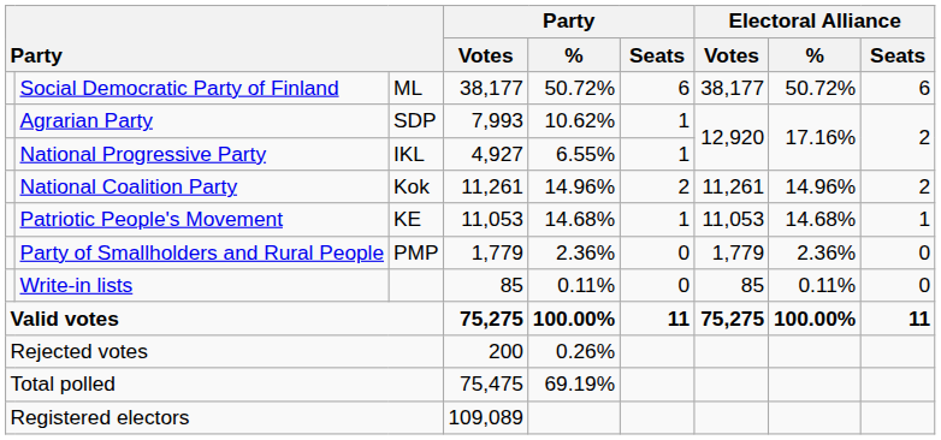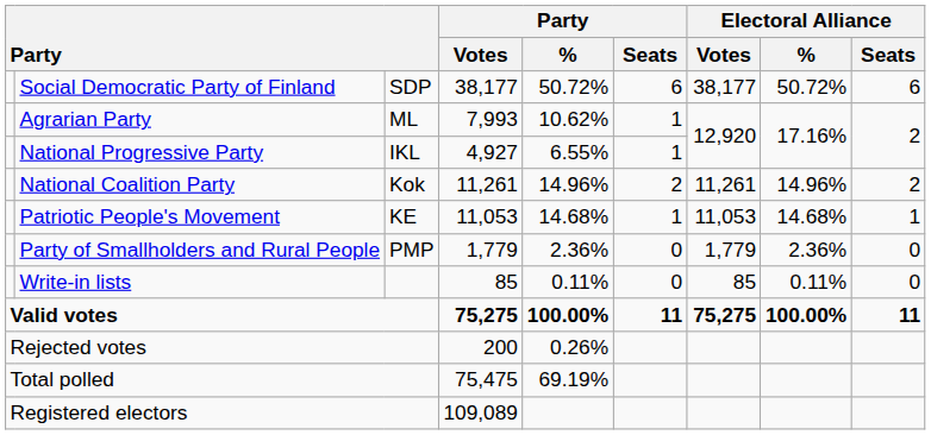 <table class="wikitable" border="1" style="text-align:right;">
 <tr>
 <th style="text-align:left;" valign=bottom rowspan=2 colspan=3>Party</th>
 <th colspan=3>Party</th>
 <th colspan=3>Electoral Alliance</th>
 </tr>
 <tr>
 <th align=center valign=bottom width="50">Votes</th>
 <th align=center valign=bottom width="50">%</th>
 <th align=center valign=bottom width="50">Seats</th>
 <th align=center valign=bottom width="50">Votes</th>
 <th align=center valign=bottom width="50">%</th>
 <th align=center valign=bottom width="50">Seats</th>
 </tr>
 <tr>
 <td></td>
 <td align=left style="white-space: nowrap;"><a href='#'>Social Democratic Party of Finland</a></td>
-<td align=left>ML</td>
+<td align=left>SDP</td>
 <td>38,177</td>
 <td>50.72%</td>
 <td>6</td>
 <td>38,177</td>
 <td>50.72%</td>
 <td>6</td>
 </tr>
 <tr>
 <td></td>
 <td align=left><a href='#'>Agrarian Party</a></td>
-<td align=left>SDP</td>
+<td align=left>ML</td>
 <td>7,993</td>
 <td>10.62%</td>
 <td>1</td>
 <td rowspan=2>12,920</td>
 <td rowspan=2>17.16%</td>
 <td rowspan=2>2</td>
 </tr>
 <tr>
 <td></td>
 <td align=left><a href='#'>National Progressive Party</a></td>
 <td align=left>IKL</td>
 <td>4,927</td>
 <td>6.55%</td>
 <td>1</td>
 </tr>
 <tr>
 <td></td>
 <td align=left><a href='#'>National Coalition Party</a></td>
 <td align=left>Kok</td>
 <td>11,261</td>
 <td>14.96%</td>
 <td>2</td>
 <td>11,261</td>
 <td>14.96%</td>
 <td>2</td>
 </tr>
 <tr>
 <td></td>
 <td align=left><a href='#'>Patriotic People's Movement</a></td>
 <td align=left>KE</td>
 <td>11,053</td>
 <td>14.68%</td>
 <td>1</td>
 <td>11,053</td>
 <td>14.68%</td>
 <td>1</td>
 </tr>
 <tr>
 <td></td>
 <td align=left><a href='#'>Party of Smallholders and Rural People</a></td>
 <td align=left>PMP</td>
 <td>1,779</td>
 <td>2.36%</td>
 <td>0</td>
 <td>1,779</td>
 <td>2.36%</td>
 <td>0</td>
 </tr>
 <tr>
 <td></td>
 <td align=left><a href='#'>Write-in lists</a></td>
 <td align=left></td>
 <td>85</td>
 <td>0.11%</td>
 <td>0</td>
 <td>85</td>
 <td>0.11%</td>
 <td>0</td>
 </tr>
 <tr style="font-weight:bold">
 <td align=left colspan=3>Valid votes</td>
 <td>75,275</td>
 <td>100.00%</td>
 <td>11</td>
 <td>75,275</td>
 <td>100.00%</td>
 <td>11</td>
 </tr>
 <tr>
 <td align=left colspan=3>Rejected votes</td>
 <td>200</td>
 <td>0.26%</td>
 <td></td>
 <td></td>
 <td></td>
 <td></td>
 </tr>
 <tr>
 <td align=left colspan=3>Total polled</td>
 <td>75,475</td>
 <td>69.19%</td>
 <td></td>
 <td></td>
 <td></td>
 <td></td>
 </tr>
 <tr>
 <td align=left colspan=3>Registered electors</td>
 <td>109,089</td>
 <td></td>
 <td></td>
 <td></td>
 <td></td>
 <td></td>
 </tr>
 </table>
